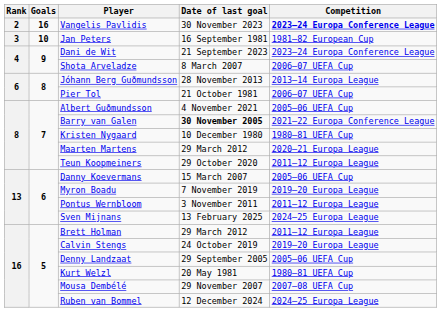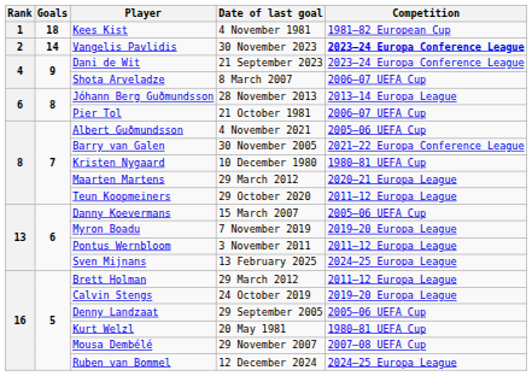 <table class="wikitable" style=text-align:left;>
 <tr>
 <th>Rank</th>
 <th>Goals</th>
 <th>Player</th>
 <th>Date of last goal</th>
 <th>Competition</th>
 </tr>
 <tr>
+<th align=center>1</th>
+<td align=center><strong>18</strong></td>
+<td> <a href='#'>Kees Kist</a></td>
+<td>4 November 1981</td>
+<td><a href='#'>1981–82 European Cup</a></td>
+</tr>
+<tr>
 <th align=center>2</th>
-<td align=center><strong>16</strong></td>
+<td align=center><strong>14</strong></td>
 <td> <a href='#'>Vangelis Pavlidis</a></td>
 <td>30 November 2023</td>
 <td><strong><a href='#'>2023–24 Europa Conference League</a></strong></td>
-</tr>
-<tr>
-<th align=center>3</th>
-<td align=center><strong>10</strong></td>
-<td> <a href='#'>Jan Peters</a></td>
-<td>16 September 1981</td>
-<td><a href='#'>1981–82 European Cup</a></td>
 </tr>
 <tr>
 <th rowspan=2 align=center>4</th>
 <td rowspan=2 align=center><strong>9</strong></td>
 <td> <a href='#'>Dani de Wit</a></td>
 <td>21 September 2023</td>
 <td><a href='#'>2023–24 Europa Conference League</a></td>
 </tr>
 <tr>
 <td> <a href='#'>Shota Arveladze</a></td>
 <td>8 March 2007</td>
 <td><a href='#'>2006–07 UEFA Cup</a></td>
 </tr>
 <tr>
 <th align=center rowspan="2">6</th>
 <td align=center rowspan="2"><strong>8</strong></td>
 <td> <a href='#'>Jóhann Berg Guðmundsson</a></td>
 <td>28 November 2013</td>
 <td><a href='#'>2013–14 Europa League</a></td>
 </tr>
 <tr>
 <td> <a href='#'>Pier Tol</a></td>
 <td>21 October 1981</td>
 <td><a href='#'>2006–07 UEFA Cup</a></td>
 </tr>
 <tr>
 <th align=center rowspan="5">8</th>
 <td align=center rowspan="5"><strong>7</strong></td>
 <td> <a href='#'>Albert Guðmundsson</a></td>
 <td>4 November 2021</td>
 <td><a href='#'>2005–06 UEFA Cup</a></td>
 </tr>
 <tr>
 <td> <a href='#'>Barry van Galen</a></td>
-<td><strong>30 November 2005</strong></td>
+<td>30 November 2005</td>
 <td><a href='#'>2021–22 Europa Conference League</a></td>
 </tr>
 <tr>
 <td> <a href='#'>Kristen Nygaard</a></td>
 <td>10 December 1980</td>
 <td><a href='#'>1980–81 UEFA Cup</a></td>
 </tr>
 <tr>
 <td> <a href='#'>Maarten Martens</a></td>
 <td>29 March 2012</td>
 <td><a href='#'>2020–21 Europa League</a></td>
 </tr>
 <tr>
 <td> <a href='#'>Teun Koopmeiners</a></td>
 <td>29 October 2020</td>
 <td><a href='#'>2011–12 Europa League</a></td>
 </tr>
 <tr>
 <th align=center rowspan=4>13</th>
 <td align=center rowspan=4><strong>6</strong></td>
 <td> <a href='#'>Danny Koevermans</a></td>
 <td>15 March 2007</td>
 <td><a href='#'>2005–06 UEFA Cup</a></td>
 </tr>
 <tr>
 <td> <a href='#'>Myron Boadu</a></td>
 <td>7 November 2019</td>
 <td><a href='#'>2019–20 Europa League</a></td>
 </tr>
 <tr>
 <td> <a href='#'>Pontus Wernbloom</a></td>
 <td>3 November 2011</td>
 <td><a href='#'>2011–12  Europa League</a></td>
 </tr>
 <tr>
 <td> <a href='#'>Sven Mijnans</a></td>
 <td>13 February 2025</td>
 <td><a href='#'>2024–25 Europa League</a></td>
 </tr>
 <tr>
 <th align=center rowspan=6>16</th>
 <td align=center rowspan=6><strong>5</strong></td>
 <td> <a href='#'>Brett Holman</a></td>
 <td>29 March 2012</td>
 <td><a href='#'>2011–12 Europa League</a></td>
 </tr>
 <tr>
 <td> <a href='#'>Calvin Stengs</a></td>
 <td>24 October 2019</td>
 <td><a href='#'>2019–20 Europa League</a></td>
 </tr>
 <tr>
 <td> <a href='#'>Denny Landzaat</a></td>
 <td>29 September 2005</td>
 <td><a href='#'>2005–06 UEFA Cup</a></td>
 </tr>
 <tr>
 <td> <a href='#'>Kurt Welzl</a></td>
 <td>20 May 1981</td>
 <td><a href='#'>1980–81 UEFA Cup</a></td>
 </tr>
 <tr>
 <td> <a href='#'>Mousa Dembélé</a></td>
 <td>29 November 2007</td>
 <td><a href='#'>2007–08 UEFA Cup</a></td>
 </tr>
 <tr>
 <td> <a href='#'>Ruben van Bommel</a></td>
 <td>12 December 2024</td>
 <td><a href='#'>2024–25 Europa League</a></td>
 </tr>
 </table>
